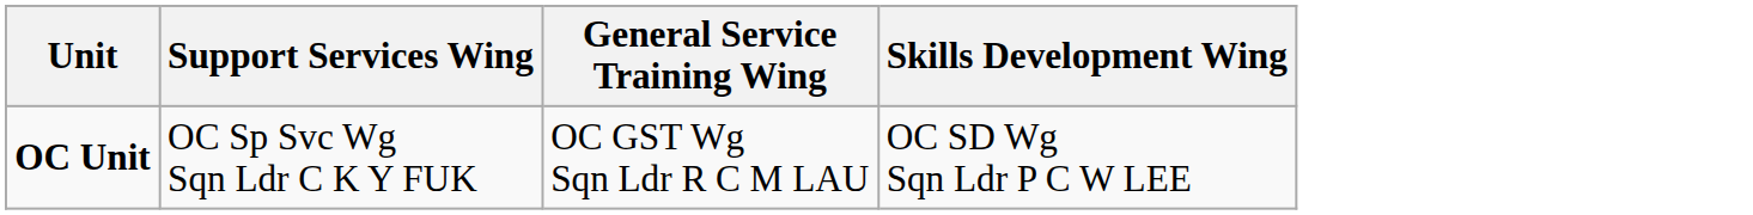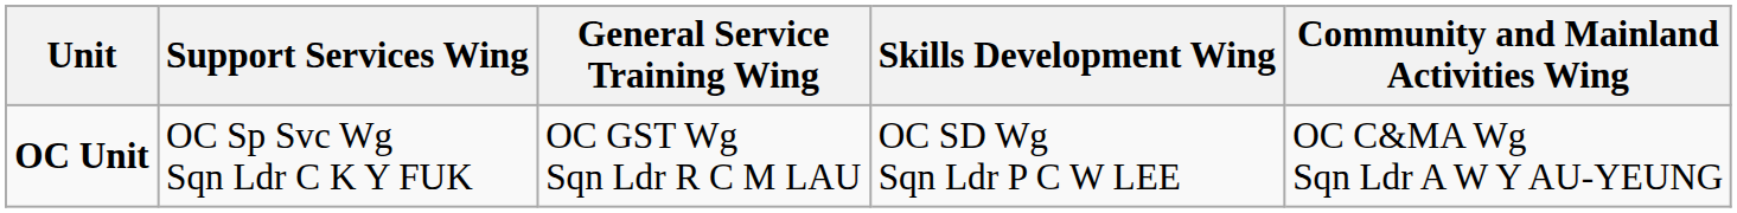 <table class="wikitable">
 <tr>
 <th>Unit</th>
 <th>Support Services Wing</th>
 <th>General Service<br>Training Wing</th>
 <th>Skills Development Wing</th>
+<th>Community and Mainland<br>Activities Wing</th>
 </tr>
 <tr>
 <td><strong>OC Unit</strong></td>
 <td>OC Sp Svc Wg<br>Sqn Ldr C K Y FUK</td>
 <td>OC GST Wg<br>Sqn Ldr R C M LAU</td>
 <td>OC SD Wg<br>Sqn Ldr P C W LEE</td>
+<td>OC C&MA Wg<br>Sqn Ldr A W Y AU-YEUNG</td>
 </tr>
 </table>
